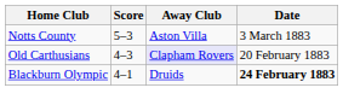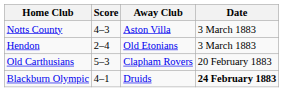 <table class="wikitable">
 <tr>
 <th>Home Club</th>
 <th>Score</th>
 <th>Away Club</th>
 <th>Date</th>
 </tr>
 <tr>
 <td><a href='#'>Notts County</a></td>
-<td>5–3</td>
+<td>4–3</td>
 <td><a href='#'>Aston Villa</a></td>
 <td>3 March 1883</td>
 </tr>
 <tr>
+<td><a href='#'>Hendon</a></td>
+<td>2–4</td>
+<td><a href='#'>Old Etonians</a></td>
+<td>3 March 1883</td>
+</tr>
+<tr>
 <td><a href='#'>Old Carthusians</a></td>
-<td>4–3</td>
-<td style="background: lavender;"><a href='#'>Clapham Rovers</a></td>
+<td>5–3</td>
+<td><a href='#'>Clapham Rovers</a></td>
 <td>20 February 1883</td>
 </tr>
 <tr>
 <td><a href='#'>Blackburn Olympic</a></td>
 <td>4–1</td>
 <td><a href='#'>Druids</a> </td>
 <td><strong>24 February 1883</strong></td>
 </tr>
 </table>
